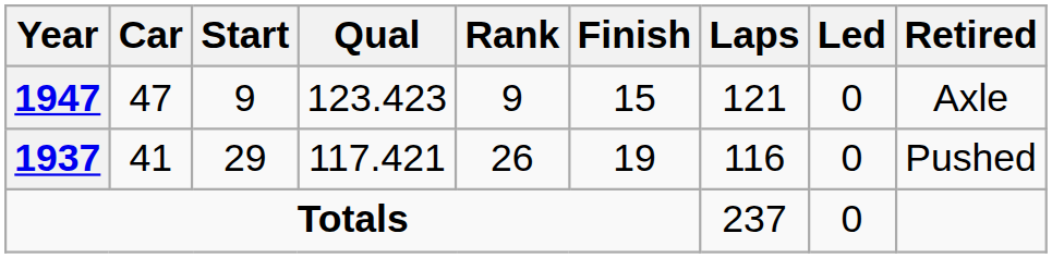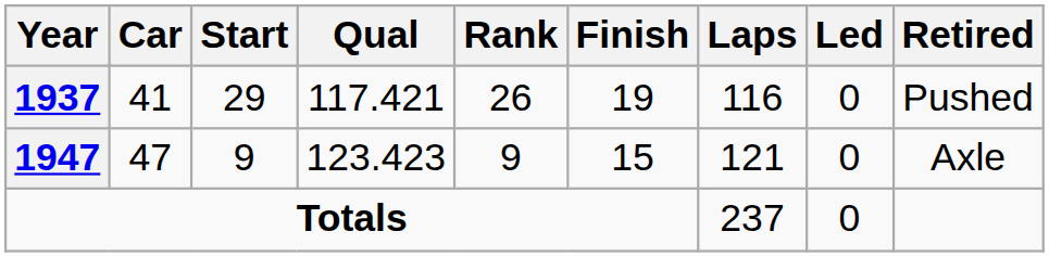 <table class="wikitable" style="text-align:center">
 <tr>
 <th>Year</th>
 <th>Car</th>
 <th>Start</th>
 <th>Qual</th>
 <th>Rank</th>
 <th>Finish</th>
 <th>Laps</th>
 <th>Led</th>
 <th>Retired</th>
 </tr>
 <tr>
+<th><a href='#'>1937</a></th>
+<td>41</td>
+<td>29</td>
+<td>117.421</td>
+<td>26</td>
+<td>19</td>
+<td>116</td>
+<td>0</td>
+<td>Pushed</td>
+</tr>
+<tr>
 <th><a href='#'>1947</a></th>
 <td>47</td>
 <td>9</td>
 <td>123.423</td>
 <td>9</td>
 <td>15</td>
 <td>121</td>
 <td>0</td>
 <td>Axle</td>
 </tr>
 <tr>
-<th><a href='#'>1937</a></th>
-<td>41</td>
-<td>29</td>
-<td>117.421</td>
-<td>26</td>
-<td>19</td>
-<td>116</td>
-<td>0</td>
-<td>Pushed</td>
-</tr>
-<tr>
 <td colspan=6><strong>Totals</strong></td>
 <td>237</td>
 <td>0</td>
 <td></td>
 </tr>
 </table>
